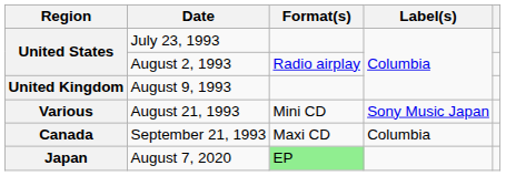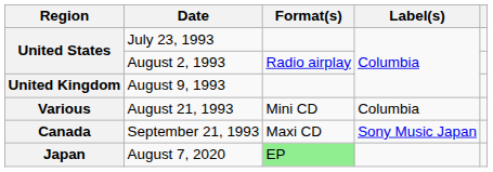 <table class="wikitable plainrowheaders">
 <tr>
 <th scope="col">Region</th>
 <th scope="col">Date</th>
 <th scope="col">Format(s)</th>
 <th scope="col">Label(s)</th>
 <th scope="col"></th>
 </tr>
 <tr>
 <th scope="row" rowspan="2">United States</th>
 <td>July 23, 1993</td>
 <td></td>
 <td rowspan="3"><a href='#'>Columbia</a></td>
 <td align="center"></td>
 </tr>
 <tr>
 <td>August 2, 1993</td>
 <td><a href='#'>Radio airplay</a></td>
 <td align="center"></td>
 </tr>
 <tr>
 <th scope="row">United Kingdom</th>
 <td>August 9, 1993</td>
 <td></td>
 <td align="center"></td>
 </tr>
 <tr>
 <th scope="row">Various</th>
 <td>August 21, 1993</td>
 <td>Mini CD</td>
-<td><a href='#'>Sony Music Japan</a></td>
+<td>Columbia</td>
 <td align="center"></td>
 </tr>
 <tr>
 <th scope="row">Canada</th>
 <td>September 21, 1993</td>
 <td>Maxi CD</td>
-<td>Columbia</td>
+<td><a href='#'>Sony Music Japan</a></td>
 <td align="center"></td>
 </tr>
 <tr>
 <th scope="row">Japan</th>
 <td>August 7, 2020</td>
 <td style="background: lightgreen;">EP</td>
 <td></td>
 <td align="center"></td>
 </tr>
 </table>
